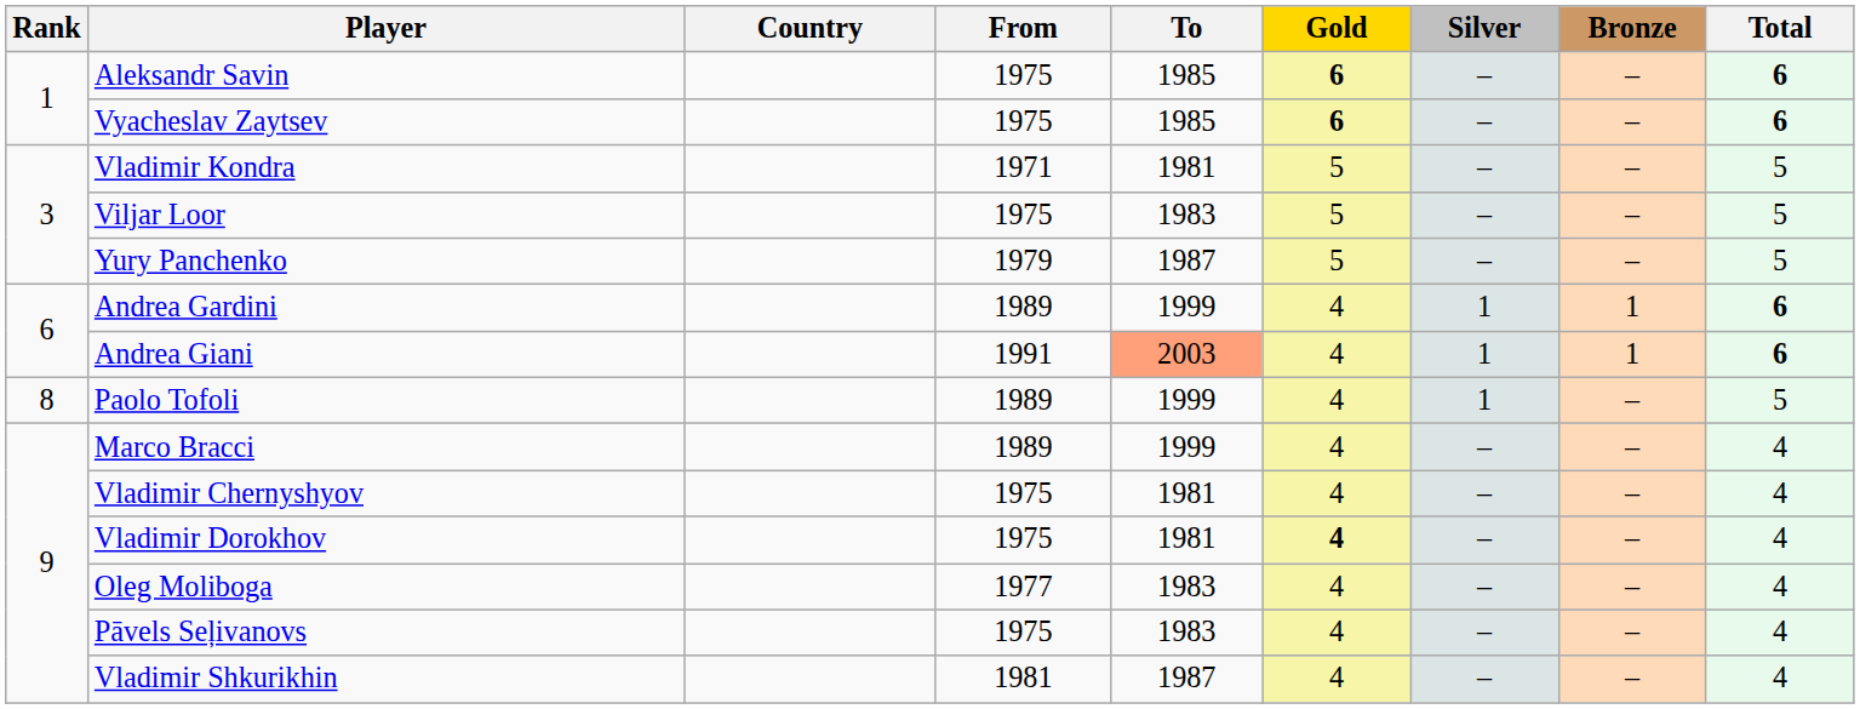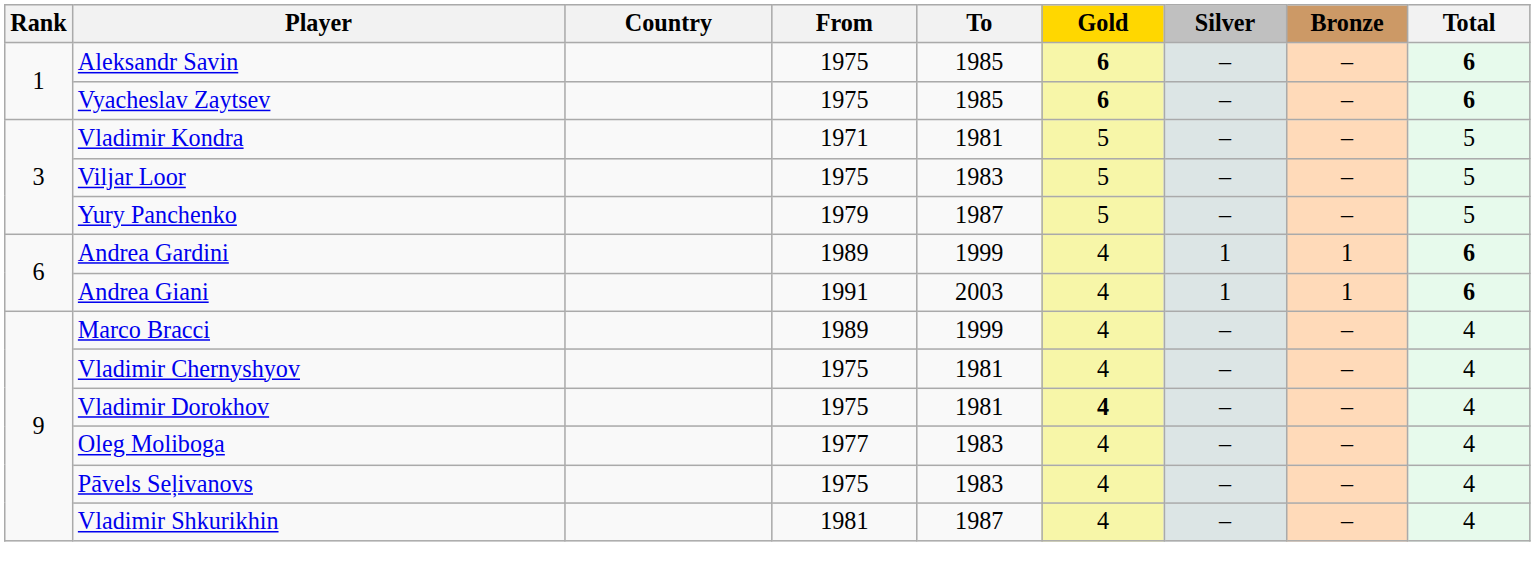 <table class="wikitable plainrowheaders" width=80% style="text-align:center;">
 <tr style="background-color:#EDEDED;">
 <th class="hintergrundfarbe5" style="width:1em">Rank</th>
 <th class="hintergrundfarbe5">Player</th>
 <th class="hintergrundfarbe5">Country</th>
 <th class="hintergrundfarbe5">From</th>
 <th class="hintergrundfarbe5">To</th>
 <th style="background:    gold; width:8%">Gold</th>
 <th style="background:  silver; width:8%">Silver</th>
 <th style="background: #CC9966; width:8%">Bronze</th>
 <th class="hintergrundfarbe5" style="width:8%">Total</th>
 </tr>
 <tr>
 <td rowspan="2">1</td>
 <td align="left"><a href='#'>Aleksandr Savin</a></td>
 <td align="left"></td>
 <td>1975</td>
 <td>1985</td>
 <td bgcolor="#F7F6A8"><strong>6</strong></td>
 <td bgcolor="#DCE5E5">–</td>
 <td bgcolor="#FFDAB9">–</td>
 <td bgcolor="#E7FAEC"><strong>6</strong></td>
 </tr>
 <tr align="center">
 <td align="left"><a href='#'>Vyacheslav Zaytsev</a></td>
 <td align="left"></td>
 <td>1975</td>
 <td>1985</td>
 <td bgcolor="#F7F6A8"><strong>6</strong></td>
 <td bgcolor="#DCE5E5">–</td>
 <td bgcolor="#FFDAB9">–</td>
 <td bgcolor="#E7FAEC"><strong>6</strong></td>
 </tr>
 <tr align="center">
 <td rowspan="3">3</td>
 <td align="left"><a href='#'>Vladimir Kondra</a></td>
 <td align="left"></td>
 <td>1971</td>
 <td>1981</td>
 <td bgcolor="#F7F6A8">5</td>
 <td bgcolor="#DCE5E5">–</td>
 <td bgcolor="#FFDAB9">–</td>
 <td bgcolor="#E7FAEC">5</td>
 </tr>
 <tr align="center">
 <td align="left"><a href='#'>Viljar Loor</a></td>
 <td align="left"></td>
 <td>1975</td>
 <td>1983</td>
 <td bgcolor="#F7F6A8">5</td>
 <td bgcolor="#DCE5E5">–</td>
 <td bgcolor="#FFDAB9">–</td>
 <td bgcolor="#E7FAEC">5</td>
 </tr>
 <tr align="center">
 <td align="left"><a href='#'>Yury Panchenko</a></td>
 <td align="left"></td>
 <td>1979</td>
 <td>1987</td>
 <td bgcolor="#F7F6A8">5</td>
 <td bgcolor="#DCE5E5">–</td>
 <td bgcolor="#FFDAB9">–</td>
 <td bgcolor="#E7FAEC">5</td>
 </tr>
 <tr align="center">
 <td rowspan="2">6</td>
 <td align="left"><a href='#'>Andrea Gardini</a></td>
 <td align="left"></td>
 <td>1989</td>
 <td>1999</td>
 <td bgcolor="#F7F6A8">4</td>
 <td bgcolor="#DCE5E5">1</td>
 <td bgcolor="#FFDAB9">1</td>
 <td bgcolor="#E7FAEC"><strong>6</strong></td>
 </tr>
 <tr align="center">
 <td align="left"><a href='#'>Andrea Giani</a></td>
 <td align="left"></td>
 <td>1991</td>
-<td style="background: lightsalmon;">2003</td>
+<td>2003</td>
 <td bgcolor="#F7F6A8">4</td>
 <td bgcolor="#DCE5E5">1</td>
 <td bgcolor="#FFDAB9">1</td>
 <td bgcolor="#E7FAEC"><strong>6</strong></td>
-</tr>
-<tr align="center">
-<td>8</td>
-<td align="left"><a href='#'>Paolo Tofoli</a></td>
-<td align="left"></td>
-<td>1989</td>
-<td>1999</td>
-<td bgcolor="#F7F6A8">4</td>
-<td bgcolor="#DCE5E5">1</td>
-<td bgcolor="#FFDAB9">–</td>
-<td bgcolor="#E7FAEC">5</td>
 </tr>
 <tr align="center">
 <td rowspan="6">9</td>
 <td align="left"><a href='#'>Marco Bracci</a></td>
 <td align="left"></td>
 <td>1989</td>
 <td>1999</td>
 <td bgcolor="#F7F6A8">4</td>
 <td bgcolor="#DCE5E5">–</td>
 <td bgcolor="#FFDAB9">–</td>
 <td bgcolor="#E7FAEC">4</td>
 </tr>
 <tr align="center">
 <td align="left"><a href='#'>Vladimir Chernyshyov</a></td>
 <td align="left"></td>
 <td>1975</td>
 <td>1981</td>
 <td bgcolor="#F7F6A8">4</td>
 <td bgcolor="#DCE5E5">–</td>
 <td bgcolor="#FFDAB9">–</td>
 <td bgcolor="#E7FAEC">4</td>
 </tr>
 <tr align="center">
 <td align="left"><a href='#'>Vladimir Dorokhov</a></td>
 <td align="left"></td>
 <td>1975</td>
 <td>1981</td>
 <td bgcolor="#F7F6A8"><strong>4</strong></td>
 <td bgcolor="#DCE5E5">–</td>
 <td bgcolor="#FFDAB9">–</td>
 <td bgcolor="#E7FAEC">4</td>
 </tr>
 <tr align="center">
 <td align="left"><a href='#'>Oleg Moliboga</a></td>
 <td align="left"></td>
 <td>1977</td>
 <td>1983</td>
 <td bgcolor="#F7F6A8">4</td>
 <td bgcolor="#DCE5E5">–</td>
 <td bgcolor="#FFDAB9">–</td>
 <td bgcolor="#E7FAEC">4</td>
 </tr>
 <tr align="center">
 <td align="left"><a href='#'>Pāvels Seļivanovs</a></td>
 <td align="left"></td>
 <td>1975</td>
 <td>1983</td>
 <td bgcolor="#F7F6A8">4</td>
 <td bgcolor="#DCE5E5">–</td>
 <td bgcolor="#FFDAB9">–</td>
 <td bgcolor="#E7FAEC">4</td>
 </tr>
 <tr align="center">
 <td align="left"><a href='#'>Vladimir Shkurikhin</a></td>
 <td align="left"></td>
 <td>1981</td>
 <td>1987</td>
 <td bgcolor="#F7F6A8">4</td>
 <td bgcolor="#DCE5E5">–</td>
 <td bgcolor="#FFDAB9">–</td>
 <td bgcolor="#E7FAEC">4</td>
 </tr>
 </table>
